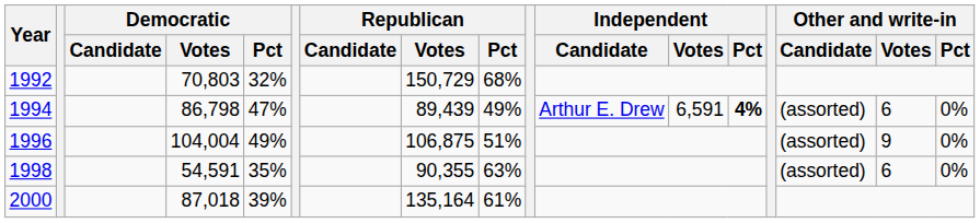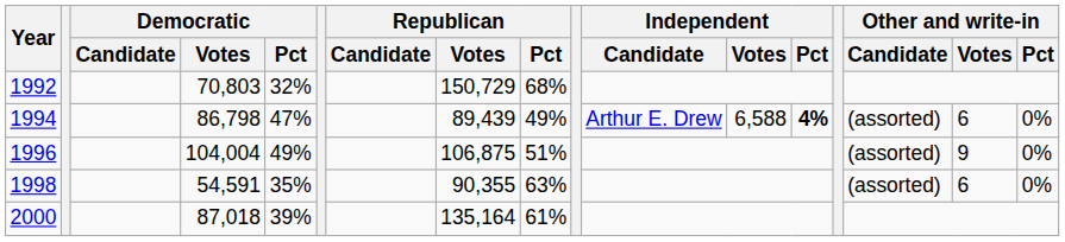 <table class=wikitable>
 <tr>
 <th rowspan=2>Year</th>
 <th rowspan=99></th>
 <th colspan=3 >Democratic</th>
 <th rowspan=99></th>
 <th colspan=3 >Republican</th>
 <th rowspan=99></th>
 <th colspan=3 >Independent</th>
 <th rowspan=99></th>
 <th colspan=3 >Other and write-in</th>
 </tr>
 <tr>
 <th>Candidate</th>
 <th>Votes</th>
 <th>Pct</th>
 <th>Candidate</th>
 <th>Votes</th>
 <th>Pct</th>
 <th>Candidate</th>
 <th>Votes</th>
 <th>Pct</th>
 <th>Candidate</th>
 <th>Votes</th>
 <th>Pct</th>
 </tr>
 <tr>
 <td><a href='#'>1992</a></td>
 <td></td>
 <td align=right>70,803</td>
 <td>32%</td>
 <td></td>
 <td align=right>150,729</td>
 <td>68%</td>
 <td colspan=3></td>
 <td colspan=3></td>
 </tr>
 <tr>
 <td><a href='#'>1994</a></td>
 <td></td>
 <td align=right>86,798</td>
 <td>47%</td>
 <td></td>
 <td align=right>89,439</td>
 <td>49%</td>
 <td><a href='#'>Arthur E. Drew</a></td>
-<td align=right>6,591</td>
+<td align=right>6,588</td>
 <td align=right><strong>4%</strong></td>
 <td>(assorted)</td>
 <td>6</td>
 <td>0%</td>
 </tr>
 <tr>
 <td><a href='#'>1996</a></td>
 <td></td>
 <td align=right>104,004</td>
 <td>49%</td>
 <td></td>
 <td align=right>106,875</td>
 <td>51%</td>
 <td colspan=3></td>
 <td>(assorted)</td>
 <td>9</td>
 <td>0%</td>
 </tr>
 <tr>
 <td><a href='#'>1998</a></td>
 <td></td>
 <td align=right>54,591</td>
 <td>35%</td>
 <td></td>
 <td align=right>90,355</td>
 <td>63%</td>
 <td colspan=3></td>
 <td>(assorted)</td>
 <td>6</td>
 <td>0%</td>
 </tr>
 <tr>
 <td><a href='#'>2000</a></td>
 <td></td>
 <td align=right>87,018</td>
 <td>39%</td>
 <td></td>
 <td align=right>135,164</td>
 <td>61%</td>
 <td colspan=3></td>
 <td colspan=3></td>
 </tr>
 </table>
